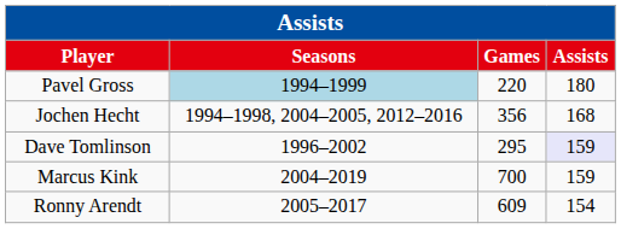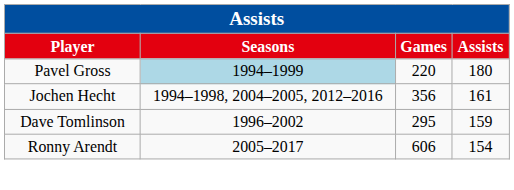 <table class="wikitable sortable" style="text-align:center">
 <tr>
 <td colspan="4" style= "background: #004e9f; color: #ffffff"><big><strong>Assists</strong></big></td>
 </tr>
 <tr style="text-align:center; background:#e8e8e8;">
 <th width=130px style="background: #e3000f; color: #ffffff">Player</th>
 <th width=250px style="background: #e3000f; color: #ffffff">Seasons</th>
 <th width=50px style="background: #e3000f; color: #ffffff">Games</th>
 <th width=50px style="background: #e3000f; color: #ffffff">Assists</th>
 </tr>
 <tr style="text-align:center;">
 <td>Pavel Gross</td>
 <td style="background: lightblue;">1994–1999</td>
 <td>220</td>
 <td>180</td>
 </tr>
 <tr style="text-align:center;">
 <td>Jochen Hecht</td>
 <td>1994–1998, 2004–2005, 2012–2016</td>
 <td>356</td>
-<td>168</td>
+<td>161</td>
 </tr>
 <tr style="text-align:center;">
 <td>Dave Tomlinson</td>
 <td>1996–2002</td>
 <td>295</td>
-<td style="background: lavender;">159</td>
-</tr>
-<tr style="text-align:center;">
-<td>Marcus Kink</td>
-<td>2004–2019</td>
-<td>700</td>
 <td>159</td>
 </tr>
 <tr style="text-align:center;">
 <td>Ronny Arendt</td>
 <td>2005–2017</td>
-<td>609</td>
+<td>606</td>
 <td>154</td>
 </tr>
 </table>
